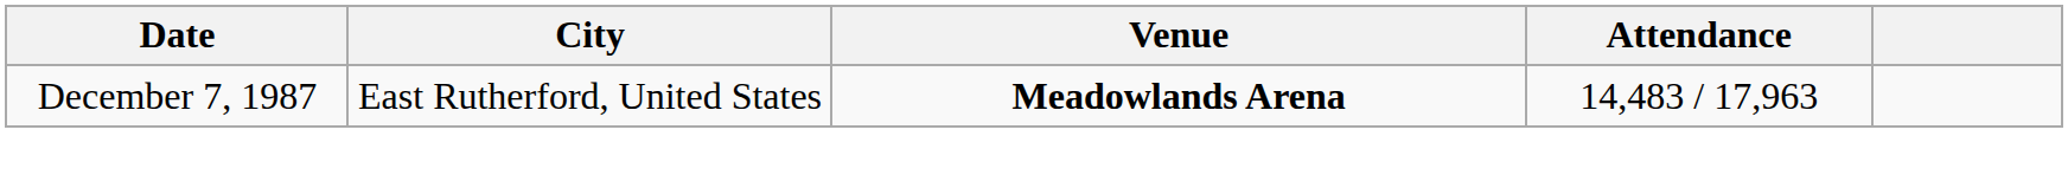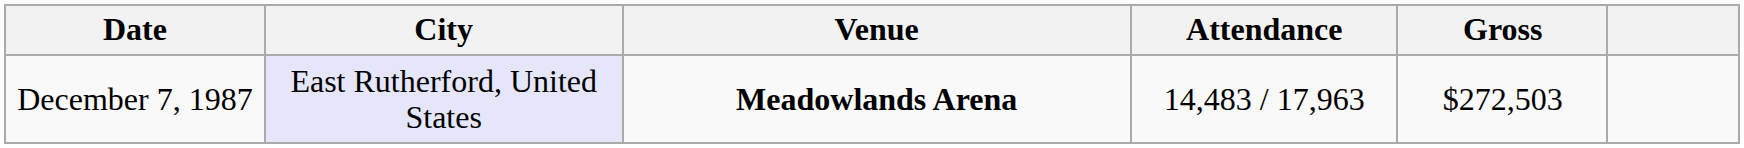 <table class="wikitable sortable plainrowheaders" style="text-align:center;">
 <tr>
 <th scope="col" style="width:9em;">Date</th>
 <th scope="col" style="width:13em;">City</th>
 <th scope="col" style="width:19em;">Venue</th>
 <th scope="col" style="width:9em;">Attendance</th>
+<th scope="col" style="width:7em;">Gross</th>
 <th scope="col" style="width:5em;" class="unsortable"></th>
 </tr>
 <tr>
 <td>December 7, 1987</td>
-<td>East Rutherford, United States</td>
+<td style="background: lavender;">East Rutherford, United States</td>
 <td><strong>Meadowlands Arena</strong></td>
 <td>14,483 / 17,963</td>
+<td>$272,503</td>
 <td></td>
 </tr>
 </table>
